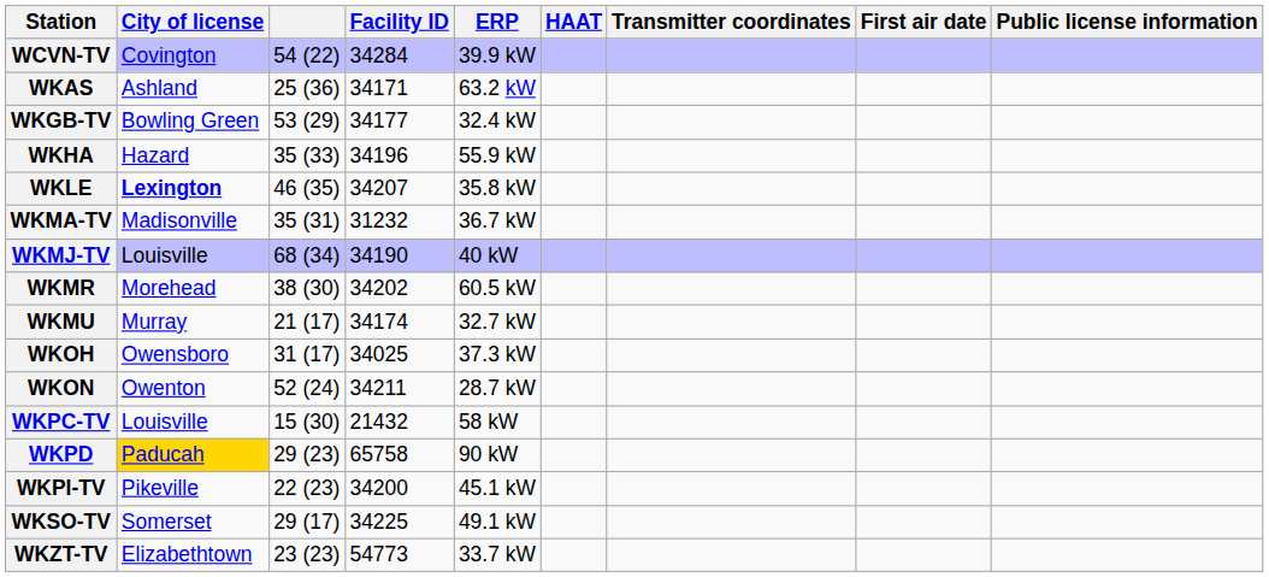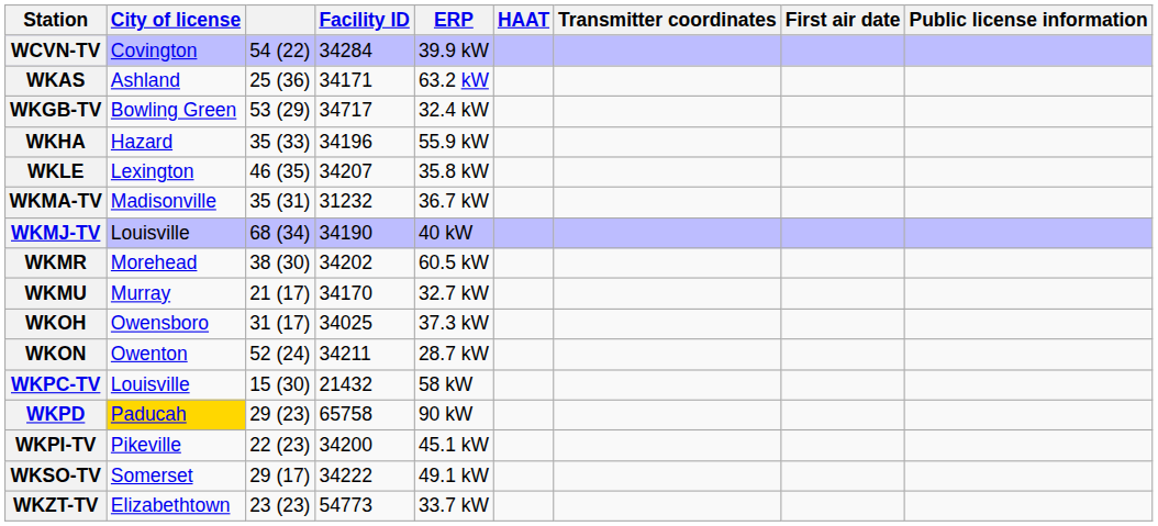 <table class="sortable wikitable">
 <tr>
 <th scope = "col">Station</th>
 <th scope = "col"><a href='#'>City of license</a></th>
 <th scope = "col"></th>
 <th scope = "col"><a href='#'>Facility ID</a></th>
 <th scope = "col"><a href='#'>ERP</a></th>
 <th scope = "col"><a href='#'>HAAT</a></th>
 <th scope = "col">Transmitter coordinates</th>
 <th scope = "col">First air date</th>
 <th scope = "col" class=unsortable>Public license information</th>
 </tr>
 <tr style="background-color: #bdbdff">
 <th scope = "row">WCVN-TV</th>
 <td><a href='#'>Covington</a></td>
 <td>54 (22)</td>
 <td>34284</td>
 <td>39.9 kW</td>
 <td></td>
 <td></td>
 <td></td>
 <td></td>
 </tr>
 <tr>
 <th scope = "row">WKAS</th>
 <td><a href='#'>Ashland</a></td>
 <td>25 (36)</td>
 <td>34171</td>
 <td>63.2 <a href='#'>kW</a></td>
 <td></td>
 <td></td>
 <td></td>
 <td></td>
 </tr>
 <tr>
 <th scope = "row">WKGB-TV</th>
 <td><a href='#'>Bowling Green</a></td>
 <td>53 (29)</td>
-<td>34177</td>
+<td>34717</td>
 <td>32.4 kW</td>
 <td></td>
 <td></td>
 <td></td>
 <td></td>
 </tr>
 <tr>
 <th scope = "row">WKHA</th>
 <td><a href='#'>Hazard</a></td>
 <td>35 (33)</td>
 <td>34196</td>
 <td>55.9 kW</td>
 <td></td>
 <td></td>
 <td></td>
 <td></td>
 </tr>
 <tr>
 <th scope = "row">WKLE</th>
-<td><strong><a href='#'>Lexington</a></strong></td>
+<td><a href='#'>Lexington</a></td>
 <td>46 (35)</td>
 <td>34207</td>
 <td>35.8 kW</td>
 <td></td>
 <td></td>
 <td></td>
 <td></td>
 </tr>
 <tr>
 <th scope = "row">WKMA-TV</th>
 <td><a href='#'>Madisonville</a></td>
 <td>35 (31)</td>
 <td>31232</td>
 <td>36.7 kW</td>
 <td></td>
 <td></td>
 <td></td>
 <td></td>
 </tr>
 <tr style="background-color: #bdbdff">
 <th scope = "row"><a href='#'>WKMJ-TV</a></th>
 <td>Louisville</td>
 <td>68 (34)</td>
 <td>34190</td>
 <td>40 kW</td>
 <td></td>
 <td></td>
 <td></td>
 <td></td>
 </tr>
 <tr>
 <th scope = "row">WKMR</th>
 <td><a href='#'>Morehead</a></td>
 <td>38 (30)</td>
 <td>34202</td>
 <td>60.5 kW</td>
 <td></td>
 <td></td>
 <td></td>
 <td></td>
 </tr>
 <tr>
 <th scope = "row">WKMU</th>
 <td><a href='#'>Murray</a></td>
 <td>21 (17)</td>
-<td>34174</td>
+<td>34170</td>
 <td>32.7 kW</td>
 <td></td>
 <td></td>
 <td></td>
 <td></td>
 </tr>
 <tr>
 <th scope = "row">WKOH</th>
 <td><a href='#'>Owensboro</a></td>
 <td>31 (17)</td>
 <td>34025</td>
 <td>37.3 kW</td>
 <td></td>
 <td></td>
 <td></td>
 <td></td>
 </tr>
 <tr>
 <th scope = "row">WKON</th>
 <td><a href='#'>Owenton</a></td>
 <td>52 (24)</td>
 <td>34211</td>
 <td>28.7 kW</td>
 <td></td>
 <td></td>
 <td></td>
 <td></td>
 </tr>
 <tr>
 <th scope = "row"><a href='#'>WKPC-TV</a></th>
 <td><a href='#'>Louisville</a></td>
 <td>15 (30)</td>
 <td>21432</td>
 <td>58 kW</td>
 <td></td>
 <td></td>
 <td></td>
 <td></td>
 </tr>
 <tr>
 <th scope = "row"><a href='#'>WKPD</a></th>
 <td style="background: gold;"><a href='#'>Paducah</a></td>
 <td>29 (23)</td>
 <td>65758</td>
 <td>90 kW</td>
 <td></td>
 <td></td>
 <td></td>
 <td></td>
 </tr>
 <tr>
 <th scope = "row">WKPI-TV</th>
 <td><a href='#'>Pikeville</a></td>
 <td>22 (23)</td>
 <td>34200</td>
 <td>45.1 kW</td>
 <td></td>
 <td></td>
 <td></td>
 <td></td>
 </tr>
 <tr>
 <th scope = "row">WKSO-TV</th>
 <td><a href='#'>Somerset</a></td>
 <td>29 (17)</td>
-<td>34225</td>
+<td>34222</td>
 <td>49.1 kW</td>
 <td></td>
 <td></td>
 <td></td>
 <td></td>
 </tr>
 <tr>
 <th scope = "row">WKZT-TV</th>
 <td><a href='#'>Elizabethtown</a></td>
 <td>23 (23)</td>
 <td>54773</td>
 <td>33.7 kW</td>
 <td></td>
 <td></td>
 <td></td>
 <td></td>
 </tr>
 </table>
